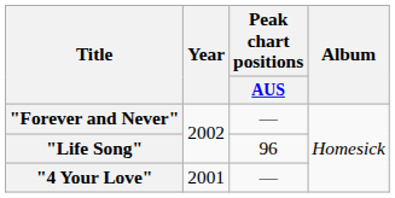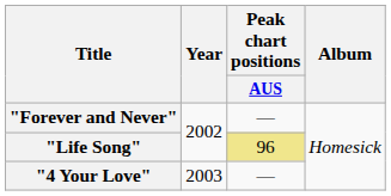 <table class="wikitable plainrowheaders" style="text-align:center;">
 <tr>
 <th scope="col" rowspan="2">Title</th>
 <th scope="col" rowspan="2">Year</th>
 <th scope="col" colspan="1">Peak chart positions</th>
 <th scope="col" rowspan="2">Album</th>
 </tr>
 <tr>
 <th scope="col" style="width:3em;font-size:90%;"><a href='#'>AUS</a><br></th>
 </tr>
 <tr>
 <th scope="row">"Forever and Never"</th>
 <td rowspan="2">2002</td>
 <td>—</td>
 <td rowspan="3"><em>Homesick</em></td>
 </tr>
 <tr>
 <th scope="row">"Life Song"</th>
-<td>96</td>
+<td style="background: khaki;">96</td>
 </tr>
 <tr>
 <th scope="row">"4 Your Love"</th>
-<td>2001</td>
+<td>2003</td>
 <td>—</td>
 </tr>
 </table>
